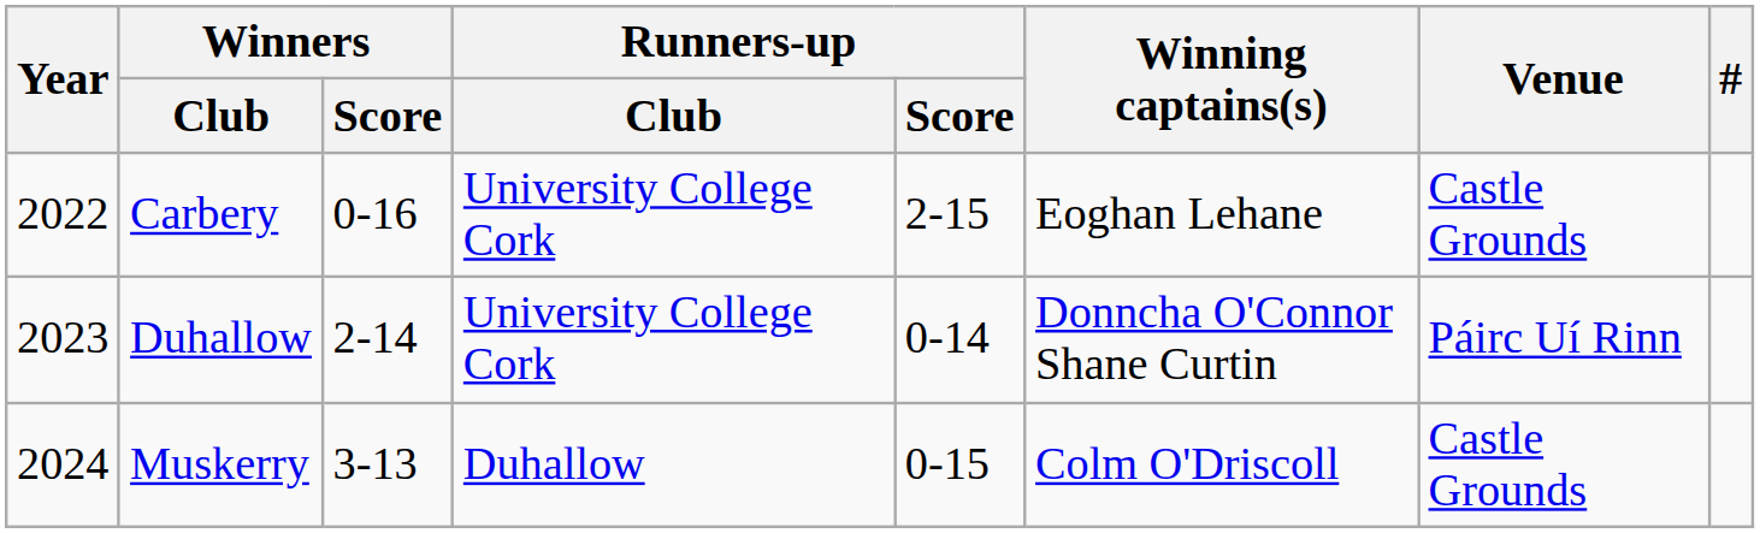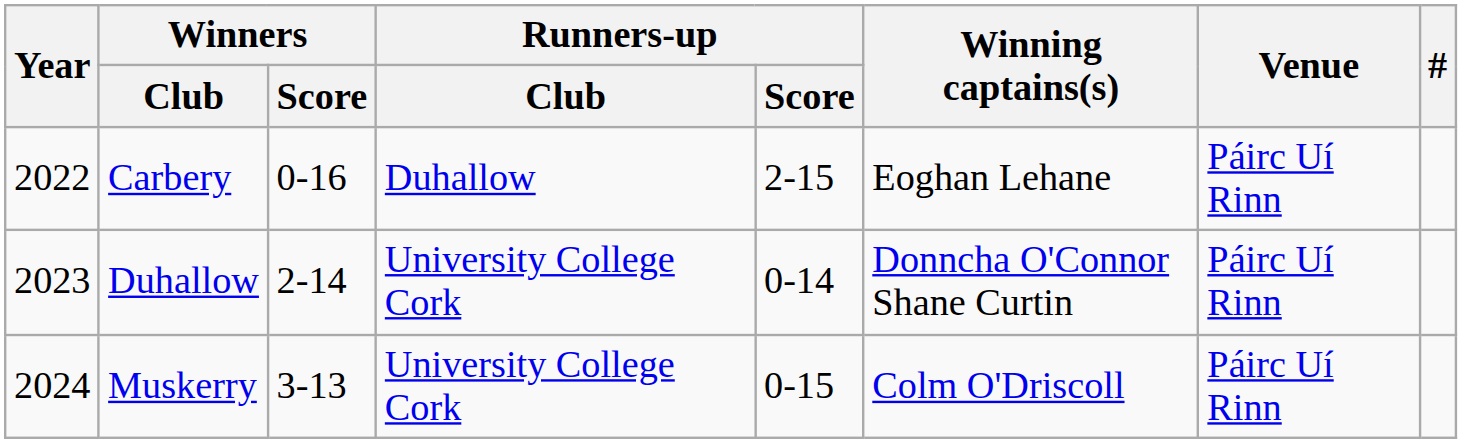 <table class="wikitable sortable" style="text-align:left;">
 <tr>
 <th rowspan="2">Year</th>
 <th colspan="2">Winners</th>
 <th colspan="2">Runners-up</th>
 <th rowspan="2">Winning captains(s)</th>
 <th rowspan="2">Venue</th>
 <th rowspan="2">#</th>
 </tr>
 <tr>
 <th>Club</th>
 <th>Score</th>
 <th>Club</th>
 <th>Score</th>
 </tr>
 <tr>
 <td>2022</td>
 <td><a href='#'>Carbery</a></td>
 <td>0-16</td>
-<td><a href='#'>University College Cork</a></td>
+<td><a href='#'>Duhallow</a></td>
 <td>2-15</td>
 <td>Eoghan Lehane</td>
-<td><a href='#'>Castle Grounds</a></td>
+<td><a href='#'>Páirc Uí Rinn</a></td>
 <td></td>
 </tr>
 <tr>
 <td>2023</td>
 <td><a href='#'>Duhallow</a></td>
 <td>2-14</td>
 <td><a href='#'>University College Cork</a></td>
 <td>0-14</td>
 <td><a href='#'>Donncha O'Connor</a><br>Shane Curtin</td>
 <td><a href='#'>Páirc Uí Rinn</a></td>
 <td></td>
 </tr>
 <tr>
 <td>2024</td>
 <td><a href='#'>Muskerry</a></td>
 <td>3-13</td>
-<td><a href='#'>Duhallow</a></td>
+<td><a href='#'>University College Cork</a></td>
 <td>0-15</td>
 <td><a href='#'>Colm O'Driscoll</a></td>
-<td><a href='#'>Castle Grounds</a></td>
+<td><a href='#'>Páirc Uí Rinn</a></td>
 <td></td>
 </tr>
 </table>
